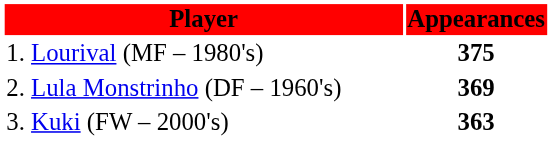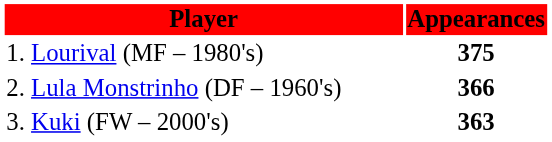 <table id="toc" width="40%" style="margin: 0 2em 0 2em;">
 <tr>
 <th align="center" style="background:red" width="100%"><div><span>Player</span></div></th>
 <th align="center" style="background:red" width="100%"><div><span>Appearances</span></div></th>
 </tr>
 <tr>
 <td bgcolor=#ffffff>1. <a href='#'>Lourival</a> (MF – 1980's)</td>
 <td align="center" bgcolor=#ffffff><strong>375</strong></td>
 </tr>
 <tr style="vertical-align: top;">
 <td bgcolor=#ffffff>2. <a href='#'>Lula Monstrinho</a> (DF – 1960's)</td>
-<td align="center" bgcolor=#ffffff><strong>369</strong></td>
+<td align="center" bgcolor=#ffffff><strong>366</strong></td>
 </tr>
 <tr style="vertical-align: top;">
 <td bgcolor=#ffffff>3. <a href='#'>Kuki</a> (FW – 2000's)</td>
 <td align="center" bgcolor=#ffffff><strong>363</strong></td>
 </tr>
 </table>
